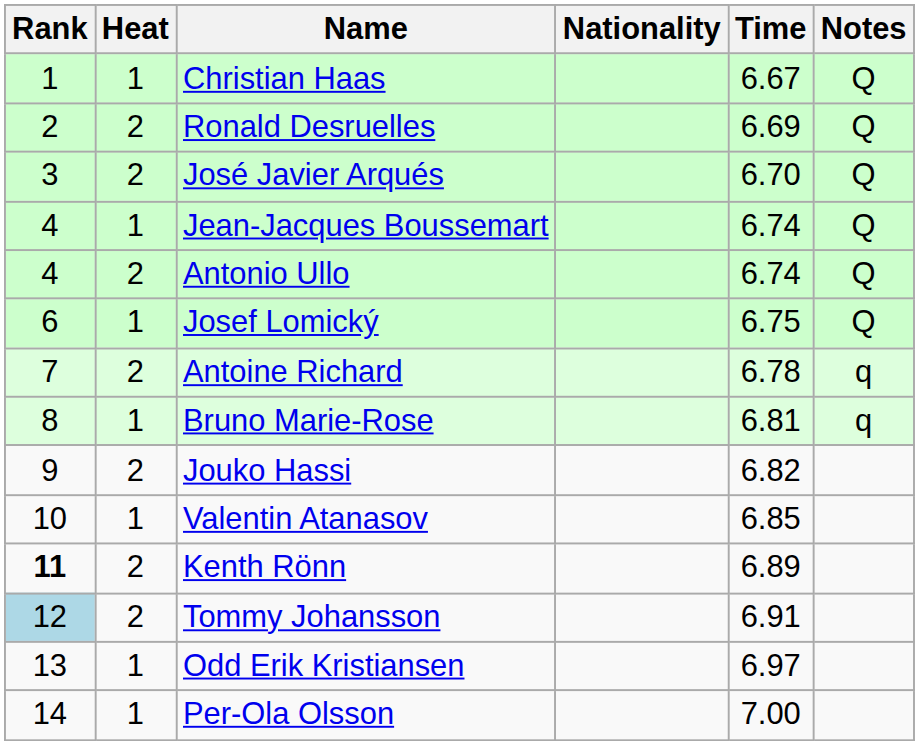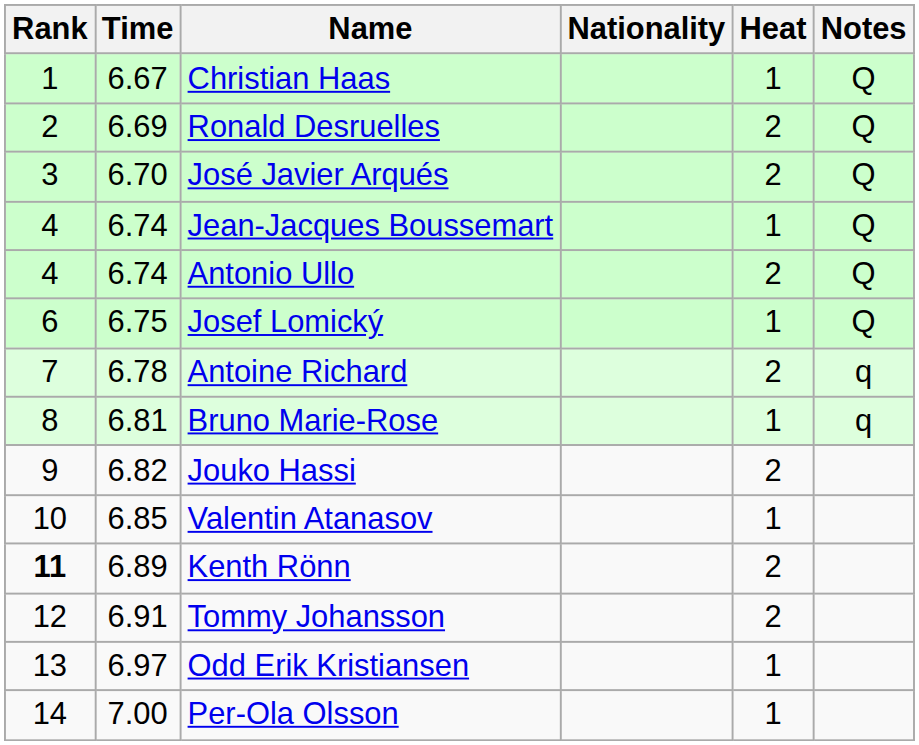 <table class="wikitable sortable" style="text-align:center">
 <tr>
 <th>Rank</th>
-<th>Heat</th>
+<th>Time</th>
 <th>Name</th>
 <th>Nationality</th>
-<th>Time</th>
+<th>Heat</th>
 <th>Notes</th>
 </tr>
 <tr bgcolor=ccffcc>
 <td>1</td>
-<td>1</td>
+<td>6.67</td>
 <td align="left"><a href='#'>Christian Haas</a></td>
 <td align=left></td>
-<td>6.67</td>
+<td>1</td>
 <td>Q</td>
 </tr>
 <tr bgcolor=ccffcc>
 <td>2</td>
-<td>2</td>
+<td>6.69</td>
 <td align="left"><a href='#'>Ronald Desruelles</a></td>
 <td align=left></td>
-<td>6.69</td>
+<td>2</td>
 <td>Q</td>
 </tr>
 <tr bgcolor=ccffcc>
 <td>3</td>
-<td>2</td>
+<td>6.70</td>
 <td align="left"><a href='#'>José Javier Arqués</a></td>
 <td align=left></td>
-<td>6.70</td>
+<td>2</td>
 <td>Q</td>
 </tr>
 <tr bgcolor=ccffcc>
 <td>4</td>
-<td>1</td>
+<td>6.74</td>
 <td align="left"><a href='#'>Jean-Jacques Boussemart</a></td>
 <td align=left></td>
-<td>6.74</td>
+<td>1</td>
 <td>Q</td>
 </tr>
 <tr bgcolor=ccffcc>
 <td>4</td>
-<td>2</td>
+<td>6.74</td>
 <td align="left"><a href='#'>Antonio Ullo</a></td>
 <td align=left></td>
-<td>6.74</td>
+<td>2</td>
 <td>Q</td>
 </tr>
 <tr bgcolor=ccffcc>
 <td>6</td>
-<td>1</td>
+<td>6.75</td>
 <td align="left"><a href='#'>Josef Lomický</a></td>
 <td align=left></td>
-<td>6.75</td>
+<td>1</td>
 <td>Q</td>
 </tr>
 <tr bgcolor=ddffdd>
 <td>7</td>
-<td>2</td>
+<td>6.78</td>
 <td align="left"><a href='#'>Antoine Richard</a></td>
 <td align=left></td>
-<td>6.78</td>
+<td>2</td>
 <td>q</td>
 </tr>
 <tr bgcolor=ddffdd>
 <td>8</td>
-<td>1</td>
+<td>6.81</td>
 <td align="left"><a href='#'>Bruno Marie-Rose</a></td>
 <td align=left></td>
-<td>6.81</td>
+<td>1</td>
 <td>q</td>
 </tr>
 <tr>
 <td>9</td>
-<td>2</td>
+<td>6.82</td>
 <td align="left"><a href='#'>Jouko Hassi</a></td>
 <td align=left></td>
-<td>6.82</td>
+<td>2</td>
 <td></td>
 </tr>
 <tr>
 <td>10</td>
-<td>1</td>
+<td>6.85</td>
 <td align="left"><a href='#'>Valentin Atanasov</a></td>
 <td align=left></td>
-<td>6.85</td>
+<td>1</td>
 <td></td>
 </tr>
 <tr>
 <td><strong>11</strong></td>
-<td>2</td>
+<td>6.89</td>
 <td align="left"><a href='#'>Kenth Rönn</a></td>
 <td align=left></td>
-<td>6.89</td>
+<td>2</td>
 <td></td>
 </tr>
 <tr>
-<td style="background: lightblue;">12</td>
-<td>2</td>
+<td>12</td>
+<td>6.91</td>
 <td align="left"><a href='#'>Tommy Johansson</a></td>
 <td align=left></td>
-<td>6.91</td>
+<td>2</td>
 <td></td>
 </tr>
 <tr>
 <td>13</td>
-<td>1</td>
+<td>6.97</td>
 <td align="left"><a href='#'>Odd Erik Kristiansen</a></td>
 <td align=left></td>
-<td>6.97</td>
+<td>1</td>
 <td></td>
 </tr>
 <tr>
 <td>14</td>
-<td>1</td>
+<td>7.00</td>
 <td align="left"><a href='#'>Per-Ola Olsson</a></td>
 <td align=left></td>
-<td>7.00</td>
+<td>1</td>
 <td></td>
 </tr>
 </table>
